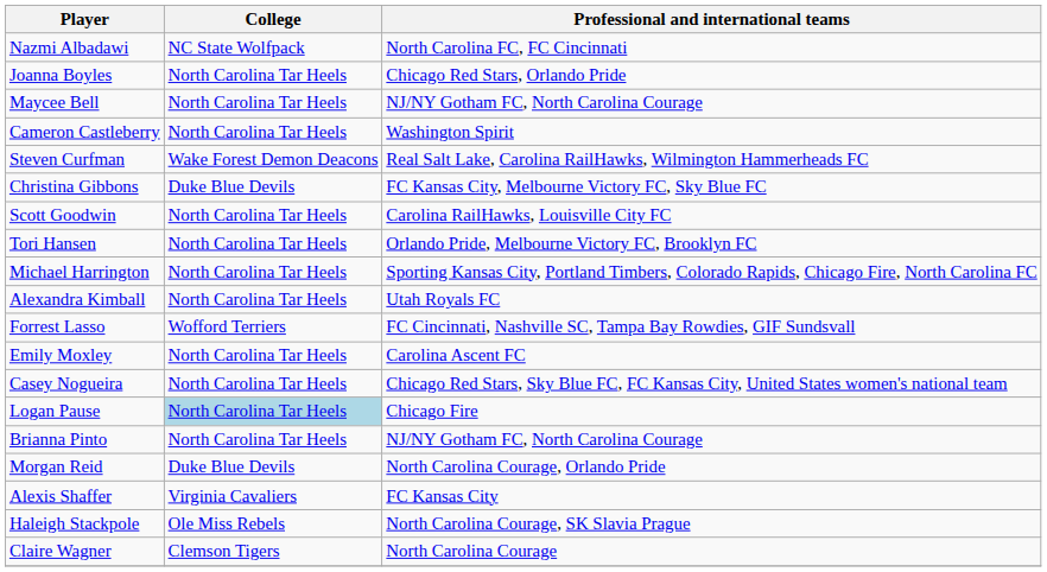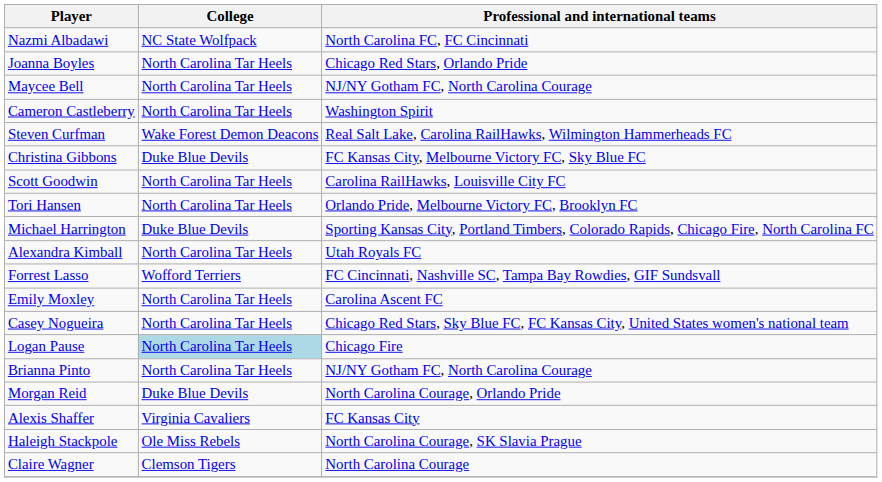 <table class="wikitable">
 <tr>
 <th>Player</th>
 <th>College</th>
 <th>Professional and international teams</th>
 </tr>
 <tr>
 <td><a href='#'>Nazmi Albadawi</a></td>
 <td><a href='#'>NC State Wolfpack</a></td>
 <td><a href='#'>North Carolina FC</a>, <a href='#'>FC Cincinnati</a></td>
 </tr>
 <tr>
 <td><a href='#'>Joanna Boyles</a></td>
 <td><a href='#'>North Carolina Tar Heels</a></td>
 <td><a href='#'>Chicago Red Stars</a>, <a href='#'>Orlando Pride</a></td>
 </tr>
 <tr>
 <td><a href='#'>Maycee Bell</a></td>
 <td><a href='#'>North Carolina Tar Heels</a></td>
 <td><a href='#'>NJ/NY Gotham FC</a>, <a href='#'>North Carolina Courage</a></td>
 </tr>
 <tr>
 <td><a href='#'>Cameron Castleberry</a></td>
 <td><a href='#'>North Carolina Tar Heels</a></td>
 <td><a href='#'>Washington Spirit</a></td>
 </tr>
 <tr>
 <td><a href='#'>Steven Curfman</a></td>
 <td><a href='#'>Wake Forest Demon Deacons</a></td>
 <td><a href='#'>Real Salt Lake</a>, <a href='#'>Carolina RailHawks</a>, <a href='#'>Wilmington Hammerheads FC</a></td>
 </tr>
 <tr>
 <td><a href='#'>Christina Gibbons</a></td>
 <td><a href='#'>Duke Blue Devils</a></td>
 <td><a href='#'>FC Kansas City</a>, <a href='#'>Melbourne Victory FC</a>, <a href='#'>Sky Blue FC</a></td>
 </tr>
 <tr>
 <td><a href='#'>Scott Goodwin</a></td>
 <td><a href='#'>North Carolina Tar Heels</a></td>
 <td><a href='#'>Carolina RailHawks</a>, <a href='#'>Louisville City FC</a></td>
 </tr>
 <tr>
 <td><a href='#'>Tori Hansen</a></td>
 <td><a href='#'>North Carolina Tar Heels</a></td>
 <td><a href='#'>Orlando Pride</a>, <a href='#'>Melbourne Victory FC</a>, <a href='#'>Brooklyn FC</a></td>
 </tr>
 <tr>
 <td><a href='#'>Michael Harrington</a></td>
-<td><a href='#'>North Carolina Tar Heels</a></td>
+<td><a href='#'>Duke Blue Devils</a></td>
 <td><a href='#'>Sporting Kansas City</a>, <a href='#'>Portland Timbers</a>, <a href='#'>Colorado Rapids</a>, <a href='#'>Chicago Fire</a>, <a href='#'>North Carolina FC</a></td>
 </tr>
 <tr>
 <td><a href='#'>Alexandra Kimball</a></td>
 <td><a href='#'>North Carolina Tar Heels</a></td>
 <td><a href='#'>Utah Royals FC</a></td>
 </tr>
 <tr>
 <td><a href='#'>Forrest Lasso</a></td>
 <td><a href='#'>Wofford Terriers</a></td>
 <td><a href='#'>FC Cincinnati</a>, <a href='#'>Nashville SC</a>, <a href='#'>Tampa Bay Rowdies</a>, <a href='#'>GIF Sundsvall</a></td>
 </tr>
 <tr>
 <td><a href='#'>Emily Moxley</a></td>
 <td><a href='#'>North Carolina Tar Heels</a></td>
 <td><a href='#'>Carolina Ascent FC</a></td>
 </tr>
 <tr>
 <td><a href='#'>Casey Nogueira</a></td>
 <td><a href='#'>North Carolina Tar Heels</a></td>
 <td><a href='#'>Chicago Red Stars</a>, <a href='#'>Sky Blue FC</a>, <a href='#'>FC Kansas City</a>, <a href='#'>United States women's national team</a></td>
 </tr>
 <tr>
 <td><a href='#'>Logan Pause</a></td>
 <td style="background: lightblue;"><a href='#'>North Carolina Tar Heels</a></td>
 <td><a href='#'>Chicago Fire</a></td>
 </tr>
 <tr>
 <td><a href='#'>Brianna Pinto</a></td>
 <td><a href='#'>North Carolina Tar Heels</a></td>
 <td><a href='#'>NJ/NY Gotham FC</a>, <a href='#'>North Carolina Courage</a></td>
 </tr>
 <tr>
 <td><a href='#'>Morgan Reid</a></td>
 <td><a href='#'>Duke Blue Devils</a></td>
 <td><a href='#'>North Carolina Courage</a>, <a href='#'>Orlando Pride</a></td>
 </tr>
 <tr>
 <td><a href='#'>Alexis Shaffer</a></td>
 <td><a href='#'>Virginia Cavaliers</a></td>
 <td><a href='#'>FC Kansas City</a></td>
 </tr>
 <tr>
 <td><a href='#'>Haleigh Stackpole</a></td>
 <td><a href='#'>Ole Miss Rebels</a></td>
 <td><a href='#'>North Carolina Courage</a>, <a href='#'>SK Slavia Prague</a></td>
 </tr>
 <tr>
 <td><a href='#'>Claire Wagner</a></td>
 <td><a href='#'>Clemson Tigers</a></td>
 <td><a href='#'>North Carolina Courage</a></td>
 </tr>
 <tr>
 </tr>
 </table>
